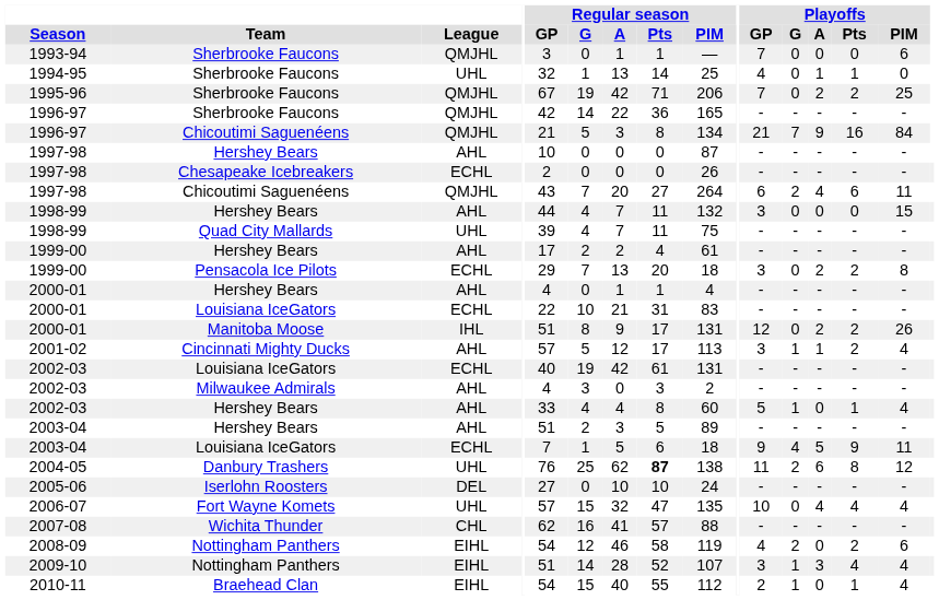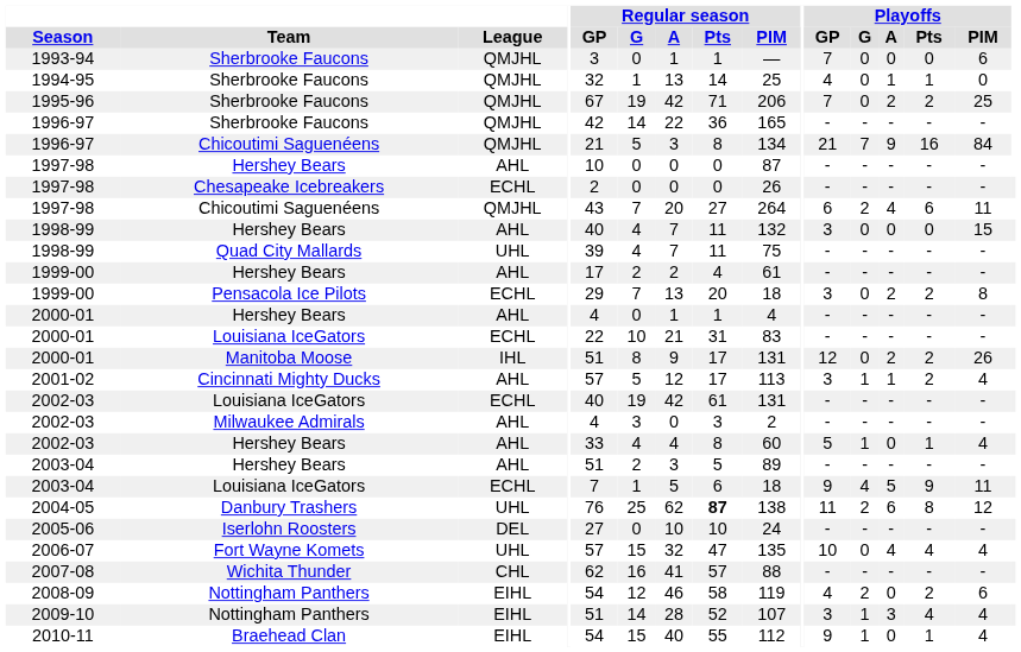 <table style="text-align:center; width:75%; padding: 2px; border-spacing: 0;">
 <tr style="background: #e0e0e0;">
 <th colspan="3" style="background: #fff;"></th>
 <th rowspan="99" style="background: #fff;"></th>
 <th colspan="5"><a href='#'>Regular season</a></th>
 <th rowspan="99" style="background: #fff;"></th>
 <th colspan="5"><a href='#'>Playoffs</a></th>
 </tr>
 <tr style="background: #e0e0e0;">
 <th><a href='#'>Season</a></th>
 <th>Team</th>
 <th>League</th>
 <th>GP</th>
 <th><a href='#'>G</a></th>
 <th><a href='#'>A</a></th>
 <th><a href='#'>Pts</a></th>
 <th><a href='#'>PIM</a></th>
 <th>GP</th>
 <th>G</th>
 <th>A</th>
 <th>Pts</th>
 <th>PIM</th>
 </tr>
 <tr style="background: #f0f0f0;">
 <td>1993-94</td>
 <td><a href='#'>Sherbrooke Faucons</a></td>
 <td>QMJHL</td>
 <td>3</td>
 <td>0</td>
 <td>1</td>
 <td>1</td>
 <td>—</td>
 <td>7</td>
 <td>0</td>
 <td>0</td>
 <td>0</td>
 <td>6</td>
 </tr>
 <tr>
 <td>1994-95</td>
 <td>Sherbrooke Faucons</td>
-<td>UHL</td>
+<td>QMJHL</td>
 <td>32</td>
 <td>1</td>
 <td>13</td>
 <td>14</td>
 <td>25</td>
 <td>4</td>
 <td>0</td>
 <td>1</td>
 <td>1</td>
 <td>0</td>
 </tr>
 <tr style="background: #f0f0f0;">
 <td>1995-96</td>
 <td>Sherbrooke Faucons</td>
 <td>QMJHL</td>
 <td>67</td>
 <td>19</td>
 <td>42</td>
 <td>71</td>
 <td>206</td>
 <td>7</td>
 <td>0</td>
 <td>2</td>
 <td>2</td>
 <td>25</td>
 </tr>
 <tr>
 <td>1996-97</td>
 <td>Sherbrooke Faucons</td>
 <td>QMJHL</td>
 <td>42</td>
 <td>14</td>
 <td>22</td>
 <td>36</td>
 <td>165</td>
 <td>-</td>
 <td>-</td>
 <td>-</td>
 <td>-</td>
 <td>-</td>
 </tr>
 <tr style="background: #f0f0f0;">
 <td>1996-97</td>
 <td><a href='#'>Chicoutimi Saguenéens</a></td>
 <td>QMJHL</td>
 <td>21</td>
 <td>5</td>
 <td>3</td>
 <td>8</td>
 <td>134</td>
 <td>21</td>
 <td>7</td>
 <td>9</td>
 <td>16</td>
 <td>84</td>
 </tr>
 <tr>
 <td>1997-98</td>
 <td><a href='#'>Hershey Bears</a></td>
 <td>AHL</td>
 <td>10</td>
 <td>0</td>
 <td>0</td>
 <td>0</td>
 <td>87</td>
 <td>-</td>
 <td>-</td>
 <td>-</td>
 <td>-</td>
 <td>-</td>
 <td></td>
 </tr>
 <tr style="background: #f0f0f0;">
 <td>1997-98</td>
 <td><a href='#'>Chesapeake Icebreakers</a></td>
 <td>ECHL</td>
 <td>2</td>
 <td>0</td>
 <td>0</td>
 <td>0</td>
 <td>26</td>
 <td>-</td>
 <td>-</td>
 <td>-</td>
 <td>-</td>
 <td>-</td>
 <td></td>
 </tr>
 <tr>
 <td>1997-98</td>
 <td>Chicoutimi Saguenéens</td>
 <td>QMJHL</td>
 <td>43</td>
 <td>7</td>
 <td>20</td>
 <td>27</td>
 <td>264</td>
 <td>6</td>
 <td>2</td>
 <td>4</td>
 <td>6</td>
 <td>11</td>
 <td></td>
 </tr>
 <tr style="background: #f0f0f0;">
 <td>1998-99</td>
 <td>Hershey Bears</td>
 <td>AHL</td>
-<td>44</td>
+<td>40</td>
 <td>4</td>
 <td>7</td>
 <td>11</td>
 <td>132</td>
 <td>3</td>
 <td>0</td>
 <td>0</td>
 <td>0</td>
 <td>15</td>
 <td></td>
 </tr>
 <tr>
 <td>1998-99</td>
 <td><a href='#'>Quad City Mallards</a></td>
 <td>UHL</td>
 <td>39</td>
 <td>4</td>
 <td>7</td>
 <td>11</td>
 <td>75</td>
 <td>-</td>
 <td>-</td>
 <td>-</td>
 <td>-</td>
 <td>-</td>
 <td></td>
 </tr>
 <tr style="background: #f0f0f0;">
 <td>1999-00</td>
 <td>Hershey Bears</td>
 <td>AHL</td>
 <td>17</td>
 <td>2</td>
 <td>2</td>
 <td>4</td>
 <td>61</td>
 <td>-</td>
 <td>-</td>
 <td>-</td>
 <td>-</td>
 <td>-</td>
 <td></td>
 </tr>
 <tr>
 <td>1999-00</td>
 <td><a href='#'>Pensacola Ice Pilots</a></td>
 <td>ECHL</td>
 <td>29</td>
 <td>7</td>
 <td>13</td>
 <td>20</td>
 <td>18</td>
 <td>3</td>
 <td>0</td>
 <td>2</td>
 <td>2</td>
 <td>8</td>
 <td></td>
 </tr>
 <tr style="background: #f0f0f0;">
 <td>2000-01</td>
 <td>Hershey Bears</td>
 <td>AHL</td>
 <td>4</td>
 <td>0</td>
 <td>1</td>
 <td>1</td>
 <td>4</td>
 <td>-</td>
 <td>-</td>
 <td>-</td>
 <td>-</td>
 <td>-</td>
 <td></td>
 </tr>
 <tr>
 <td>2000-01</td>
 <td><a href='#'>Louisiana IceGators</a></td>
 <td>ECHL</td>
 <td>22</td>
 <td>10</td>
 <td>21</td>
 <td>31</td>
 <td>83</td>
 <td>-</td>
 <td>-</td>
 <td>-</td>
 <td>-</td>
 <td>-</td>
 <td></td>
 </tr>
 <tr style="background: #f0f0f0;">
 <td>2000-01</td>
 <td><a href='#'>Manitoba Moose</a></td>
 <td>IHL</td>
 <td>51</td>
 <td>8</td>
 <td>9</td>
 <td>17</td>
 <td>131</td>
 <td>12</td>
 <td>0</td>
 <td>2</td>
 <td>2</td>
 <td>26</td>
 <td></td>
 </tr>
 <tr>
 <td>2001-02</td>
 <td><a href='#'>Cincinnati Mighty Ducks</a></td>
 <td>AHL</td>
 <td>57</td>
 <td>5</td>
 <td>12</td>
 <td>17</td>
 <td>113</td>
 <td>3</td>
 <td>1</td>
 <td>1</td>
 <td>2</td>
 <td>4</td>
 <td></td>
 </tr>
 <tr style="background: #f0f0f0;">
 <td>2002-03</td>
 <td>Louisiana IceGators</td>
 <td>ECHL</td>
 <td>40</td>
 <td>19</td>
 <td>42</td>
 <td>61</td>
 <td>131</td>
 <td>-</td>
 <td>-</td>
 <td>-</td>
 <td>-</td>
 <td>-</td>
 <td></td>
 </tr>
 <tr>
 <td>2002-03</td>
 <td><a href='#'>Milwaukee Admirals</a></td>
 <td>AHL</td>
 <td>4</td>
 <td>3</td>
 <td>0</td>
 <td>3</td>
 <td>2</td>
 <td>-</td>
 <td>-</td>
 <td>-</td>
 <td>-</td>
 <td>-</td>
 <td></td>
 </tr>
 <tr style="background: #f0f0f0;">
 <td>2002-03</td>
 <td>Hershey Bears</td>
 <td>AHL</td>
 <td>33</td>
 <td>4</td>
 <td>4</td>
 <td>8</td>
 <td>60</td>
 <td>5</td>
 <td>1</td>
 <td>0</td>
 <td>1</td>
 <td>4</td>
 <td></td>
 </tr>
 <tr>
 <td>2003-04</td>
 <td>Hershey Bears</td>
 <td>AHL</td>
 <td>51</td>
 <td>2</td>
 <td>3</td>
 <td>5</td>
 <td>89</td>
 <td>-</td>
 <td>-</td>
 <td>-</td>
 <td>-</td>
 <td>-</td>
 <td></td>
 </tr>
 <tr style="background: #f0f0f0;">
 <td>2003-04</td>
 <td>Louisiana IceGators</td>
 <td>ECHL</td>
 <td>7</td>
 <td>1</td>
 <td>5</td>
 <td>6</td>
 <td>18</td>
 <td>9</td>
 <td>4</td>
 <td>5</td>
 <td>9</td>
 <td>11</td>
 <td></td>
 </tr>
 <tr>
 <td>2004-05</td>
 <td><a href='#'>Danbury Trashers</a></td>
 <td>UHL</td>
 <td>76</td>
 <td>25</td>
 <td>62</td>
 <td><strong>87</strong></td>
 <td>138</td>
 <td>11</td>
 <td>2</td>
 <td>6</td>
 <td>8</td>
 <td>12</td>
 <td></td>
 </tr>
 <tr style="background: #f0f0f0;">
 <td>2005-06</td>
 <td><a href='#'>Iserlohn Roosters</a></td>
 <td>DEL</td>
 <td>27</td>
 <td>0</td>
 <td>10</td>
 <td>10</td>
 <td>24</td>
 <td>-</td>
 <td>-</td>
 <td>-</td>
 <td>-</td>
 <td>-</td>
 <td></td>
 </tr>
 <tr>
 <td>2006-07</td>
 <td><a href='#'>Fort Wayne Komets</a></td>
 <td>UHL</td>
 <td>57</td>
 <td>15</td>
 <td>32</td>
 <td>47</td>
 <td>135</td>
 <td>10</td>
 <td>0</td>
 <td>4</td>
 <td>4</td>
 <td>4</td>
 <td></td>
 </tr>
 <tr style="background: #f0f0f0;">
 <td>2007-08</td>
 <td><a href='#'>Wichita Thunder</a></td>
 <td>CHL</td>
 <td>62</td>
 <td>16</td>
 <td>41</td>
 <td>57</td>
 <td>88</td>
 <td>-</td>
 <td>-</td>
 <td>-</td>
 <td>-</td>
 <td>-</td>
 <td></td>
 </tr>
 <tr>
 <td>2008-09</td>
 <td><a href='#'>Nottingham Panthers</a></td>
 <td>EIHL</td>
 <td>54</td>
 <td>12</td>
 <td>46</td>
 <td>58</td>
 <td>119</td>
 <td>4</td>
 <td>2</td>
 <td>0</td>
 <td>2</td>
 <td>6</td>
 <td></td>
 </tr>
 <tr style="background: #f0f0f0;">
 <td>2009-10</td>
 <td>Nottingham Panthers</td>
 <td>EIHL</td>
 <td>51</td>
 <td>14</td>
 <td>28</td>
 <td>52</td>
 <td>107</td>
 <td>3</td>
 <td>1</td>
 <td>3</td>
 <td>4</td>
 <td>4</td>
 <td></td>
 </tr>
 <tr>
 <td>2010-11</td>
 <td><a href='#'>Braehead Clan</a></td>
 <td>EIHL</td>
 <td>54</td>
 <td>15</td>
 <td>40</td>
 <td>55</td>
 <td>112</td>
-<td>2</td>
+<td>9</td>
 <td>1</td>
 <td>0</td>
 <td>1</td>
 <td>4</td>
 <td></td>
 </tr>
 <tr>
 </tr>
 </table>
